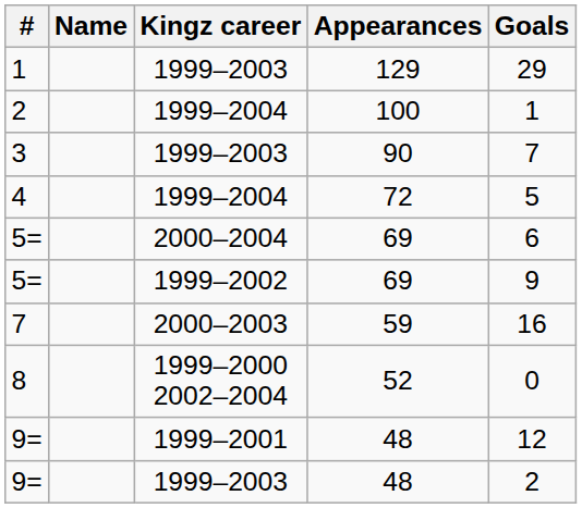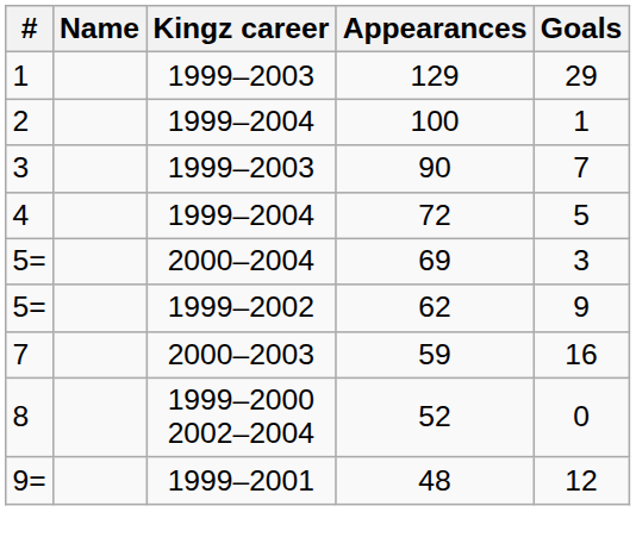 <table class="wikitable sortable" style="text-align: center;">
 <tr>
 <th>#</th>
 <th>Name</th>
 <th>Kingz career</th>
 <th>Appearances</th>
 <th>Goals</th>
 </tr>
 <tr>
 <td align="left">1</td>
 <td align="left"> </td>
 <td>1999–2003</td>
 <td>129</td>
 <td>29</td>
 </tr>
 <tr>
 <td align="left">2</td>
 <td align="left"> </td>
 <td>1999–2004</td>
 <td>100</td>
 <td>1</td>
 </tr>
 <tr>
 <td align="left">3</td>
 <td align="left"> </td>
 <td>1999–2003</td>
 <td>90</td>
 <td>7</td>
 </tr>
 <tr>
 <td align="left">4</td>
 <td align="left"> </td>
 <td>1999–2004</td>
 <td>72</td>
 <td>5</td>
 </tr>
 <tr>
 <td align="left">5=</td>
 <td align="left"> </td>
 <td>2000–2004</td>
 <td>69</td>
-<td>6</td>
+<td>3</td>
 </tr>
 <tr>
 <td align="left">5=</td>
 <td align="left"> </td>
 <td>1999–2002</td>
-<td>69</td>
+<td>62</td>
 <td>9</td>
 </tr>
 <tr>
 <td align="left">7</td>
 <td align="left"> </td>
 <td>2000–2003</td>
 <td>59</td>
 <td>16</td>
 </tr>
 <tr>
 <td align="left">8</td>
 <td align="left"> </td>
 <td>1999–2000<br>2002–2004</td>
 <td>52</td>
 <td>0</td>
 </tr>
 <tr>
 <td align="left">9=</td>
 <td align="left"> </td>
 <td>1999–2001</td>
 <td>48</td>
 <td>12</td>
 </tr>
-<tr>
-<td align="left">9=</td>
-<td align="left"> </td>
-<td>1999–2003</td>
-<td>48</td>
-<td>2</td>
-</tr>
 </table>
